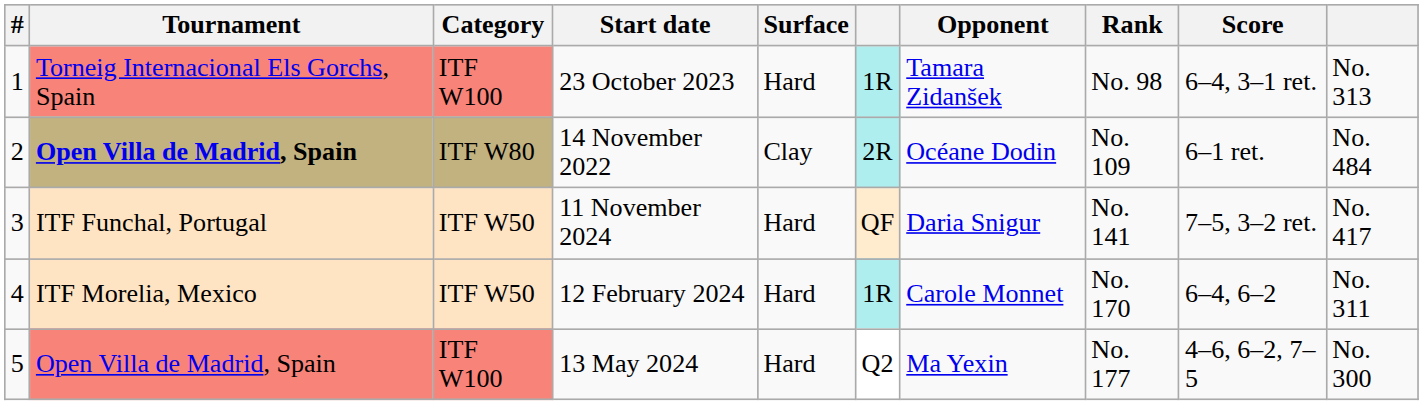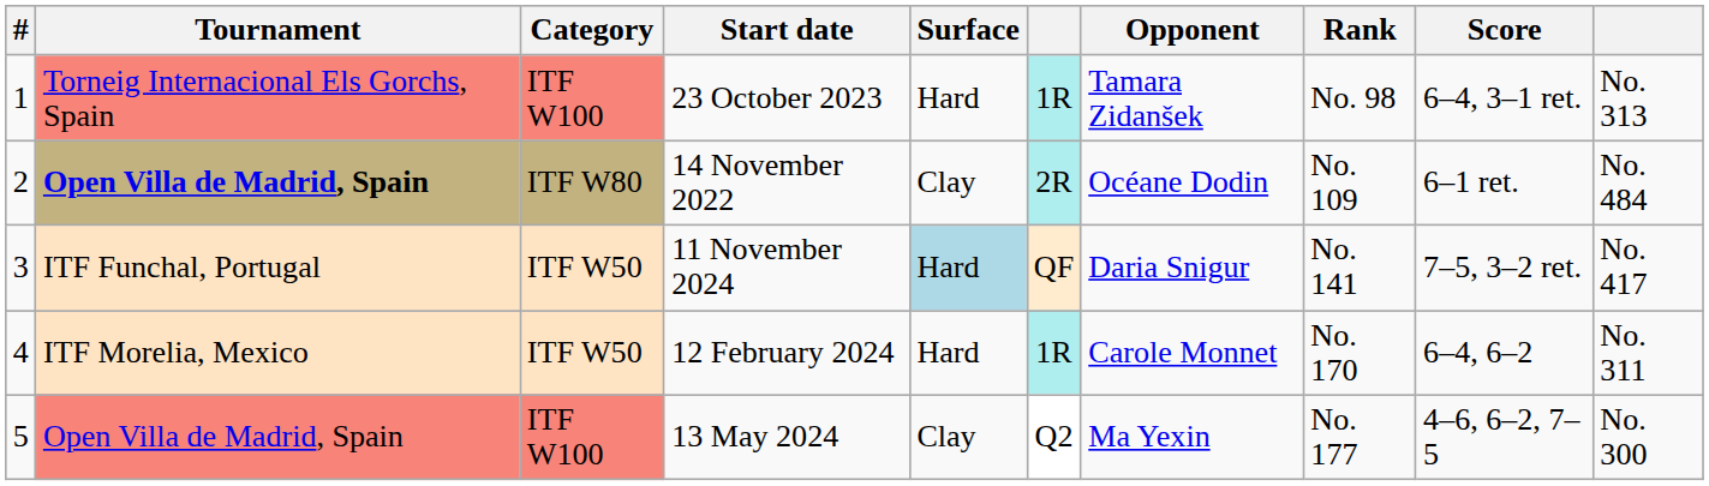 <table class="wikitable sortable">
 <tr>
 <th scope="col">#</th>
 <th scope="col">Tournament</th>
 <th scope="col">Category</th>
 <th scope="col">Start date</th>
 <th scope="col">Surface</th>
 <th scope="col"></th>
 <th scope="col">Opponent</th>
 <th scope="col">Rank</th>
 <th class="unsortable" scope="col">Score</th>
 <th></th>
 </tr>
 <tr>
 <td align="center">1</td>
 <td bgcolor="#f88379"><a href='#'>Torneig Internacional Els Gorchs</a>, Spain</td>
 <td bgcolor="#f88379">ITF W100</td>
 <td>23 October 2023</td>
 <td>Hard</td>
 <td bgcolor=afeeee align="center">1R</td>
 <td> <a href='#'>Tamara Zidanšek</a></td>
 <td>No. 98</td>
 <td>6–4, 3–1 ret.</td>
 <td>No. 313</td>
 </tr>
 <tr>
 <td align="center">2</td>
 <td bgcolor="#C2B280"><strong><a href='#'>Open Villa de Madrid</a>, Spain</strong></td>
 <td bgcolor="#C2B280">ITF W80</td>
 <td>14 November 2022</td>
 <td>Clay</td>
 <td bgcolor=afeeee align="center">2R</td>
 <td> <a href='#'>Océane Dodin</a></td>
 <td>No. 109</td>
 <td>6–1 ret.</td>
 <td>No. 484</td>
 </tr>
 <tr>
 <td align="center">3</td>
 <td bgcolor="#FFE4C4">ITF Funchal, Portugal</td>
 <td bgcolor="#FFE4C4">ITF W50</td>
 <td>11 November 2024</td>
-<td>Hard</td>
+<td style="background: lightblue;">Hard</td>
 <td bgcolor=ffebcd align="center">QF</td>
 <td> <a href='#'>Daria Snigur</a></td>
 <td>No. 141</td>
 <td>7–5, 3–2 ret.</td>
 <td>No. 417</td>
 </tr>
 <tr>
 <td align="center">4</td>
 <td bgcolor="#FFE4C4">ITF Morelia, Mexico</td>
 <td bgcolor="#FFE4C4">ITF W50</td>
 <td>12 February 2024</td>
 <td>Hard</td>
 <td bgcolor=afeeee align="center">1R</td>
 <td> <a href='#'>Carole Monnet</a></td>
 <td>No. 170</td>
 <td>6–4, 6–2</td>
 <td>No. 311</td>
 </tr>
 <tr>
 <td align="center">5</td>
 <td bgcolor="#f88379"><a href='#'>Open Villa de Madrid</a>, Spain</td>
 <td bgcolor="#f88379">ITF W100</td>
 <td>13 May 2024</td>
-<td>Hard</td>
+<td>Clay</td>
 <td bgcolor=white align="center">Q2</td>
 <td> <a href='#'>Ma Yexin</a></td>
 <td>No. 177</td>
 <td>4–6, 6–2, 7–5</td>
 <td>No. 300</td>
 </tr>
 </table>
